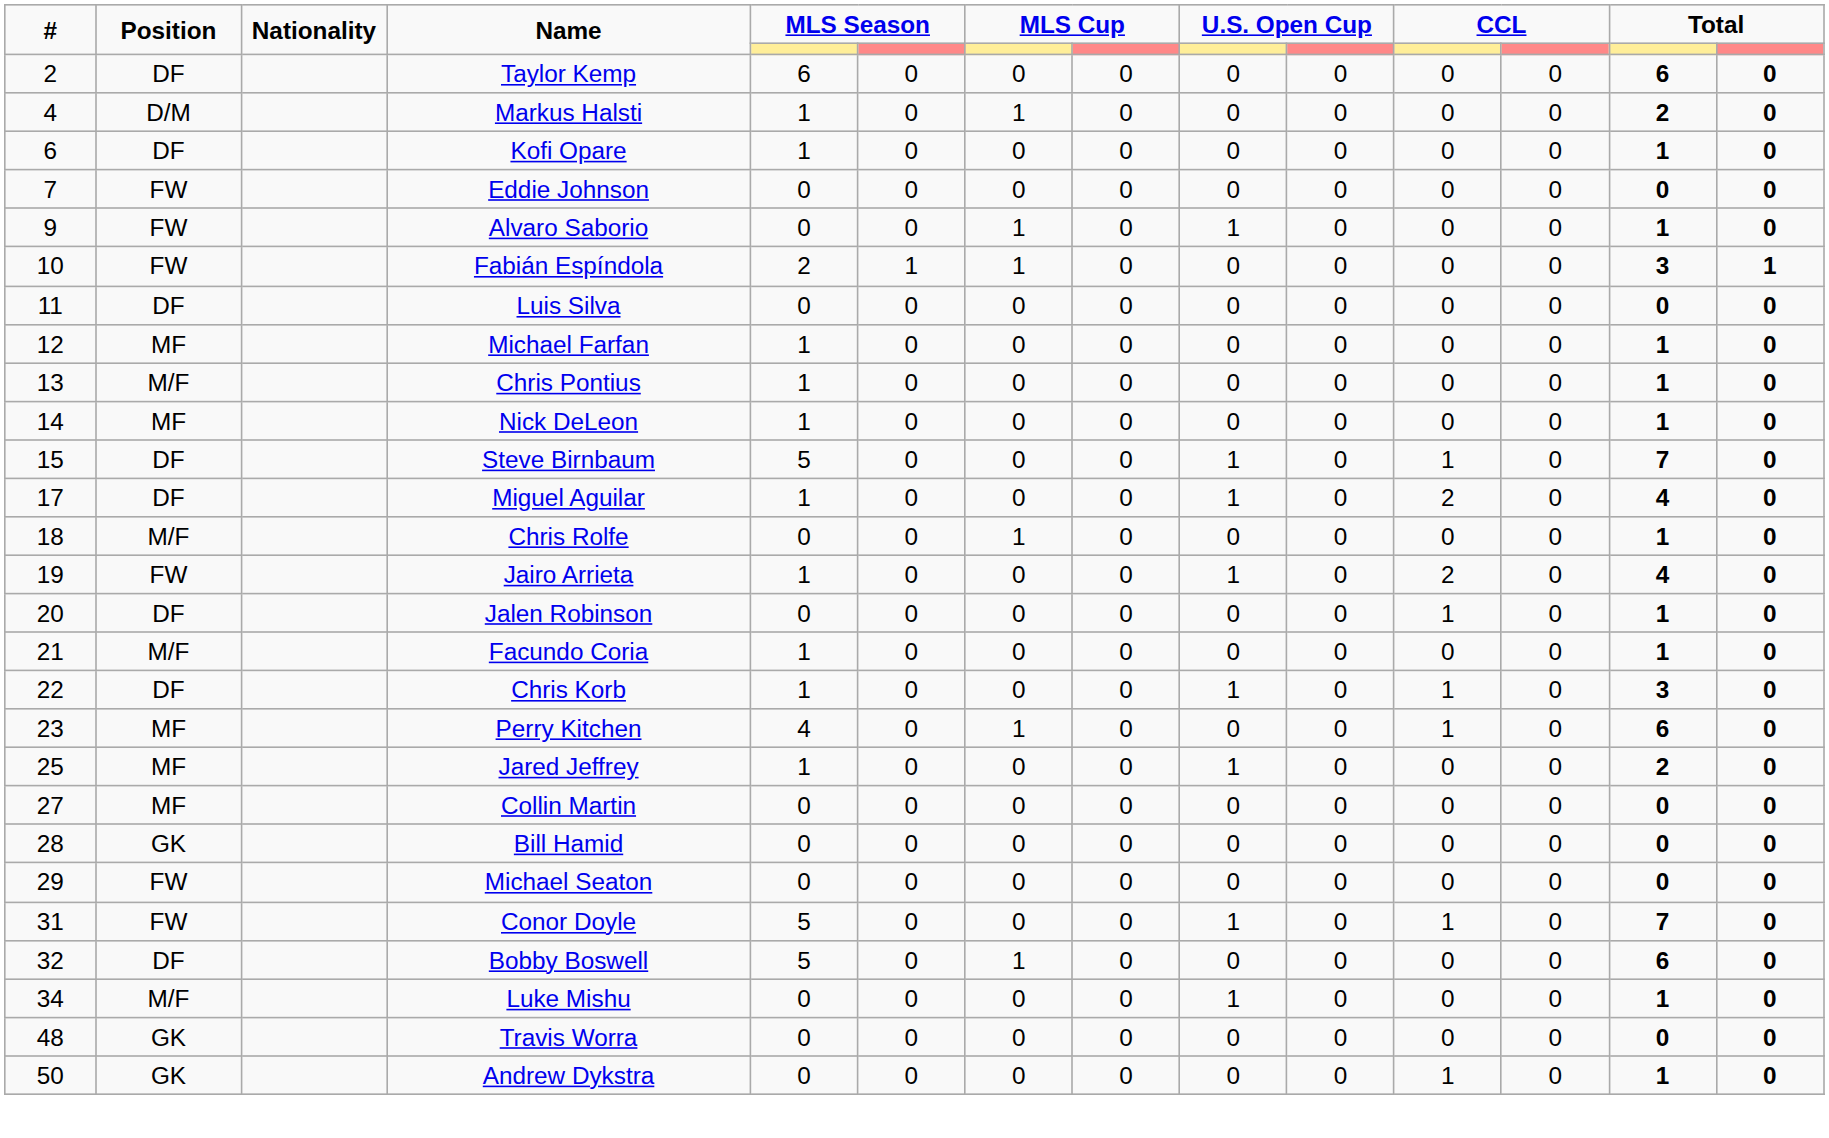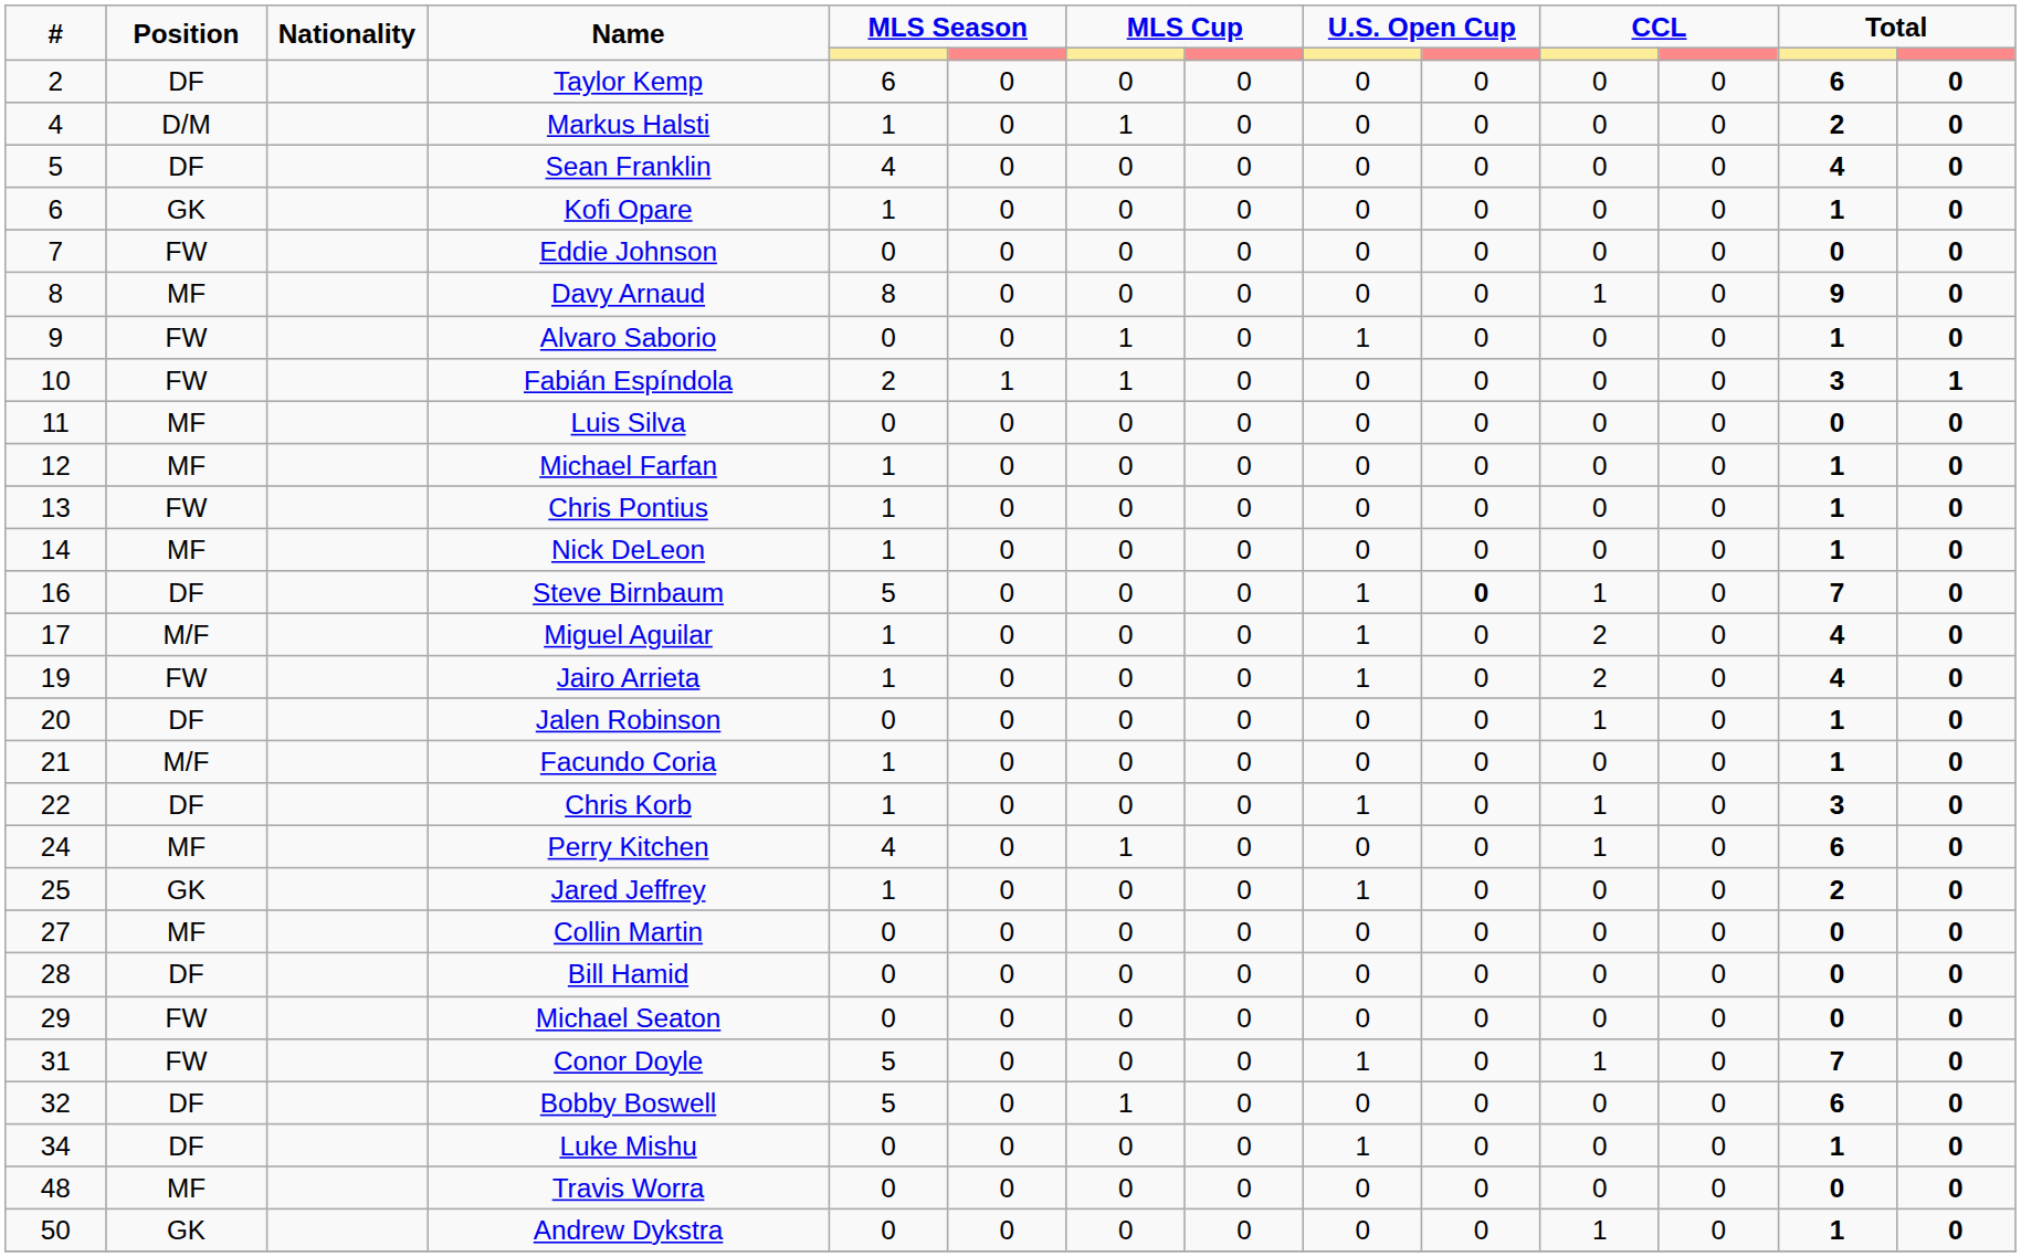 <table class="wikitable" style="font-size: 95%; text-align: center;">
 <tr>
 <td rowspan="2" width="5%" align="center"><strong>#</strong></td>
 <td rowspan="2" width="8%" align="center"><strong>Position</strong></td>
 <td rowspan="2" width="8%" align="center"><strong>Nationality</strong></td>
 <td rowspan="2" width="20%" align="center"><strong>Name</strong></td>
 <td colspan="2" align="center"><strong><a href='#'>MLS Season</a></strong></td>
 <td colspan="2" align="center"><strong><a href='#'>MLS Cup</a></strong></td>
 <td colspan="2" align="center"><strong><a href='#'>U.S. Open Cup</a></strong></td>
 <td colspan="2" align="center"><strong><a href='#'>CCL</a></strong></td>
 <td colspan="2" align="center"><strong>Total</strong></td>
 </tr>
 <tr>
 <th width=60 style="background: #FFEE99"></th>
 <th width=60 style="background: #FF8888"></th>
 <th width=60 style="background: #FFEE99"></th>
 <th width=60 style="background: #FF8888"></th>
 <th width=60 style="background: #FFEE99"></th>
 <th width=60 style="background: #FF8888"></th>
 <th width=60 style="background: #FFEE99"></th>
 <th width=60 style="background: #FF8888"></th>
 <th width=60 style="background: #FFEE99"></th>
 <th width=60 style="background: #FF8888"></th>
 </tr>
 <tr>
 <td>2</td>
 <td>DF</td>
 <td></td>
 <td><a href='#'>Taylor Kemp</a></td>
 <td>6</td>
 <td>0</td>
 <td>0</td>
 <td>0</td>
 <td>0</td>
 <td>0</td>
 <td>0</td>
 <td>0</td>
 <td><strong>6</strong></td>
 <td><strong>0</strong></td>
 </tr>
 <tr>
 <td>4</td>
 <td>D/M</td>
 <td></td>
 <td><a href='#'>Markus Halsti</a></td>
 <td>1</td>
 <td>0</td>
 <td>1</td>
 <td>0</td>
 <td>0</td>
 <td>0</td>
 <td>0</td>
 <td>0</td>
 <td><strong>2</strong></td>
 <td><strong>0</strong></td>
 </tr>
 <tr>
+<td>5</td>
+<td>DF</td>
+<td></td>
+<td><a href='#'>Sean Franklin</a></td>
+<td>4</td>
+<td>0</td>
+<td>0</td>
+<td>0</td>
+<td>0</td>
+<td>0</td>
+<td>0</td>
+<td>0</td>
+<td><strong>4</strong></td>
+<td><strong>0</strong></td>
+</tr>
+<tr>
 <td>6</td>
-<td>DF</td>
+<td>GK</td>
 <td></td>
 <td><a href='#'>Kofi Opare</a></td>
 <td>1</td>
 <td>0</td>
 <td>0</td>
 <td>0</td>
 <td>0</td>
 <td>0</td>
 <td>0</td>
 <td>0</td>
 <td><strong>1</strong></td>
 <td><strong>0</strong></td>
 </tr>
 <tr>
 <td>7</td>
 <td>FW</td>
 <td></td>
 <td><a href='#'>Eddie Johnson</a></td>
 <td>0</td>
 <td>0</td>
 <td>0</td>
 <td>0</td>
 <td>0</td>
 <td>0</td>
 <td>0</td>
 <td>0</td>
 <td><strong>0</strong></td>
+<td><strong>0</strong></td>
+</tr>
+<tr>
+<td>8</td>
+<td>MF</td>
+<td></td>
+<td><a href='#'>Davy Arnaud</a></td>
+<td>8</td>
+<td>0</td>
+<td>0</td>
+<td>0</td>
+<td>0</td>
+<td>0</td>
+<td>1</td>
+<td>0</td>
+<td><strong>9</strong></td>
 <td><strong>0</strong></td>
 </tr>
 <tr>
 <td>9</td>
 <td>FW</td>
 <td></td>
 <td><a href='#'>Alvaro Saborio</a></td>
 <td>0</td>
 <td>0</td>
 <td>1</td>
 <td>0</td>
 <td>1</td>
 <td>0</td>
 <td>0</td>
 <td>0</td>
 <td><strong>1</strong></td>
 <td><strong>0</strong></td>
 </tr>
 <tr>
 <td>10</td>
 <td>FW</td>
 <td></td>
 <td><a href='#'>Fabián Espíndola</a></td>
 <td>2</td>
 <td>1</td>
 <td>1</td>
 <td>0</td>
 <td>0</td>
 <td>0</td>
 <td>0</td>
 <td>0</td>
 <td><strong>3</strong></td>
 <td><strong>1</strong></td>
 </tr>
 <tr>
 <td>11</td>
-<td>DF</td>
+<td>MF</td>
 <td></td>
 <td><a href='#'>Luis Silva</a></td>
 <td>0</td>
 <td>0</td>
 <td>0</td>
 <td>0</td>
 <td>0</td>
 <td>0</td>
 <td>0</td>
 <td>0</td>
 <td><strong>0</strong></td>
 <td><strong>0</strong></td>
 </tr>
 <tr>
 <td>12</td>
 <td>MF</td>
 <td></td>
 <td><a href='#'>Michael Farfan</a></td>
 <td>1</td>
 <td>0</td>
 <td>0</td>
 <td>0</td>
 <td>0</td>
 <td>0</td>
 <td>0</td>
 <td>0</td>
 <td><strong>1</strong></td>
 <td><strong>0</strong></td>
 </tr>
 <tr>
 <td>13</td>
-<td>M/F</td>
+<td>FW</td>
 <td></td>
 <td><a href='#'>Chris Pontius</a></td>
 <td>1</td>
 <td>0</td>
 <td>0</td>
 <td>0</td>
 <td>0</td>
 <td>0</td>
 <td>0</td>
 <td>0</td>
 <td><strong>1</strong></td>
 <td><strong>0</strong></td>
 </tr>
 <tr>
 <td>14</td>
 <td>MF</td>
 <td></td>
 <td><a href='#'>Nick DeLeon</a></td>
 <td>1</td>
 <td>0</td>
 <td>0</td>
 <td>0</td>
 <td>0</td>
 <td>0</td>
 <td>0</td>
 <td>0</td>
 <td><strong>1</strong></td>
 <td><strong>0</strong></td>
 </tr>
 <tr>
-<td>15</td>
+<td>16</td>
 <td>DF</td>
 <td></td>
 <td><a href='#'>Steve Birnbaum</a></td>
 <td>5</td>
 <td>0</td>
 <td>0</td>
 <td>0</td>
 <td>1</td>
-<td>0</td>
+<td><strong>0</strong></td>
 <td>1</td>
 <td>0</td>
 <td><strong>7</strong></td>
 <td><strong>0</strong></td>
 </tr>
 <tr>
 <td>17</td>
-<td>DF</td>
+<td>M/F</td>
 <td></td>
 <td><a href='#'>Miguel Aguilar</a></td>
 <td>1</td>
 <td>0</td>
 <td>0</td>
 <td>0</td>
 <td>1</td>
 <td>0</td>
 <td>2</td>
 <td>0</td>
 <td><strong>4</strong></td>
-<td><strong>0</strong></td>
-</tr>
-<tr>
-<td>18</td>
-<td>M/F</td>
-<td></td>
-<td><a href='#'>Chris Rolfe</a></td>
-<td>0</td>
-<td>0</td>
-<td>1</td>
-<td>0</td>
-<td>0</td>
-<td>0</td>
-<td>0</td>
-<td>0</td>
-<td><strong>1</strong></td>
 <td><strong>0</strong></td>
 </tr>
 <tr>
 <td>19</td>
 <td>FW</td>
 <td></td>
 <td><a href='#'>Jairo Arrieta</a></td>
 <td>1</td>
 <td>0</td>
 <td>0</td>
 <td>0</td>
 <td>1</td>
 <td>0</td>
 <td>2</td>
 <td>0</td>
 <td><strong>4</strong></td>
 <td><strong>0</strong></td>
 </tr>
 <tr>
 <td>20</td>
 <td>DF</td>
 <td></td>
 <td><a href='#'>Jalen Robinson</a></td>
 <td>0</td>
 <td>0</td>
 <td>0</td>
 <td>0</td>
 <td>0</td>
 <td>0</td>
 <td>1</td>
 <td>0</td>
 <td><strong>1</strong></td>
 <td><strong>0</strong></td>
 </tr>
 <tr>
 <td>21</td>
 <td>M/F</td>
 <td></td>
 <td><a href='#'>Facundo Coria</a></td>
 <td>1</td>
 <td>0</td>
 <td>0</td>
 <td>0</td>
 <td>0</td>
 <td>0</td>
 <td>0</td>
 <td>0</td>
 <td><strong>1</strong></td>
 <td><strong>0</strong></td>
 </tr>
 <tr>
 <td>22</td>
 <td>DF</td>
 <td></td>
 <td><a href='#'>Chris Korb</a></td>
 <td>1</td>
 <td>0</td>
 <td>0</td>
 <td>0</td>
 <td>1</td>
 <td>0</td>
 <td>1</td>
 <td>0</td>
 <td><strong>3</strong></td>
 <td><strong>0</strong></td>
 </tr>
 <tr>
-<td>23</td>
+<td>24</td>
 <td>MF</td>
 <td></td>
 <td><a href='#'>Perry Kitchen</a></td>
 <td>4</td>
 <td>0</td>
 <td>1</td>
 <td>0</td>
 <td>0</td>
 <td>0</td>
 <td>1</td>
 <td>0</td>
 <td><strong>6</strong></td>
 <td><strong>0</strong></td>
 </tr>
 <tr>
 <td>25</td>
-<td>MF</td>
+<td>GK</td>
 <td></td>
 <td><a href='#'>Jared Jeffrey</a></td>
 <td>1</td>
 <td>0</td>
 <td>0</td>
 <td>0</td>
 <td>1</td>
 <td>0</td>
 <td>0</td>
 <td>0</td>
 <td><strong>2</strong></td>
 <td><strong>0</strong></td>
 </tr>
 <tr>
 <td>27</td>
 <td>MF</td>
 <td></td>
 <td><a href='#'>Collin Martin</a></td>
 <td>0</td>
 <td>0</td>
 <td>0</td>
 <td>0</td>
 <td>0</td>
 <td>0</td>
 <td>0</td>
 <td>0</td>
 <td><strong>0</strong></td>
 <td><strong>0</strong></td>
 </tr>
 <tr>
 <td>28</td>
-<td>GK</td>
+<td>DF</td>
 <td></td>
 <td><a href='#'>Bill Hamid</a></td>
 <td>0</td>
 <td>0</td>
 <td>0</td>
 <td>0</td>
 <td>0</td>
 <td>0</td>
 <td>0</td>
 <td>0</td>
 <td><strong>0</strong></td>
 <td><strong>0</strong></td>
 </tr>
 <tr>
 <td>29</td>
 <td>FW</td>
 <td></td>
 <td><a href='#'>Michael Seaton</a></td>
 <td>0</td>
 <td>0</td>
 <td>0</td>
 <td>0</td>
 <td>0</td>
 <td>0</td>
 <td>0</td>
 <td>0</td>
 <td><strong>0</strong></td>
 <td><strong>0</strong></td>
 </tr>
 <tr>
 <td>31</td>
 <td>FW</td>
 <td></td>
 <td><a href='#'>Conor Doyle</a></td>
 <td>5</td>
 <td>0</td>
 <td>0</td>
 <td>0</td>
 <td>1</td>
 <td>0</td>
 <td>1</td>
 <td>0</td>
 <td><strong>7</strong></td>
 <td><strong>0</strong></td>
 </tr>
 <tr>
 <td>32</td>
 <td>DF</td>
 <td></td>
 <td><a href='#'>Bobby Boswell</a></td>
 <td>5</td>
 <td>0</td>
 <td>1</td>
 <td>0</td>
 <td>0</td>
 <td>0</td>
 <td>0</td>
 <td>0</td>
 <td><strong>6</strong></td>
 <td><strong>0</strong></td>
 </tr>
 <tr>
 <td>34</td>
-<td>M/F</td>
+<td>DF</td>
 <td></td>
 <td><a href='#'>Luke Mishu</a></td>
 <td>0</td>
 <td>0</td>
 <td>0</td>
 <td>0</td>
 <td>1</td>
 <td>0</td>
 <td>0</td>
 <td>0</td>
 <td><strong>1</strong></td>
 <td><strong>0</strong></td>
 </tr>
 <tr>
 <td>48</td>
-<td>GK</td>
+<td>MF</td>
 <td></td>
 <td><a href='#'>Travis Worra</a></td>
 <td>0</td>
 <td>0</td>
 <td>0</td>
 <td>0</td>
 <td>0</td>
 <td>0</td>
 <td>0</td>
 <td>0</td>
 <td><strong>0</strong></td>
 <td><strong>0</strong></td>
 </tr>
 <tr>
 <td>50</td>
 <td>GK</td>
 <td></td>
 <td><a href='#'>Andrew Dykstra</a></td>
 <td>0</td>
 <td>0</td>
 <td>0</td>
 <td>0</td>
 <td>0</td>
 <td>0</td>
 <td>1</td>
 <td>0</td>
 <td><strong>1</strong></td>
 <td><strong>0</strong></td>
 </tr>
 <tr>
 </tr>
 </table>
